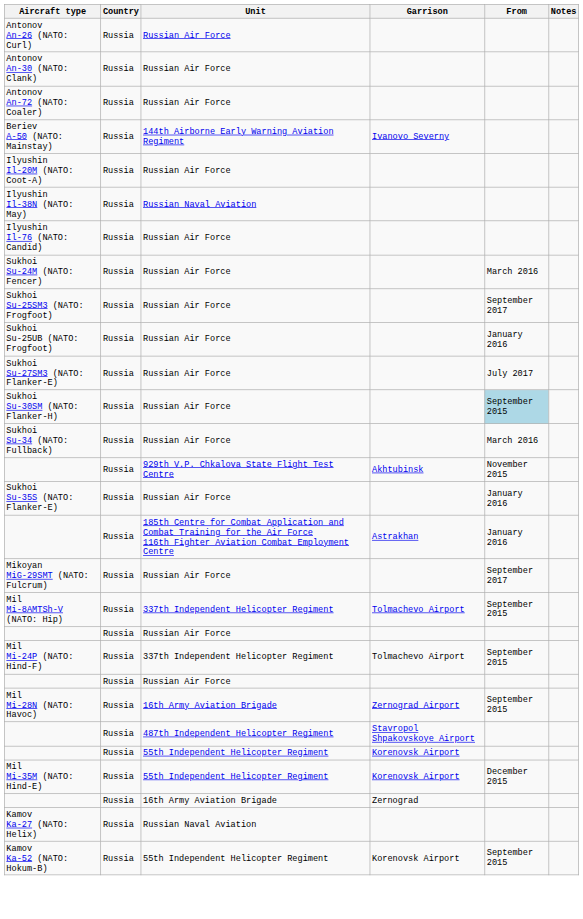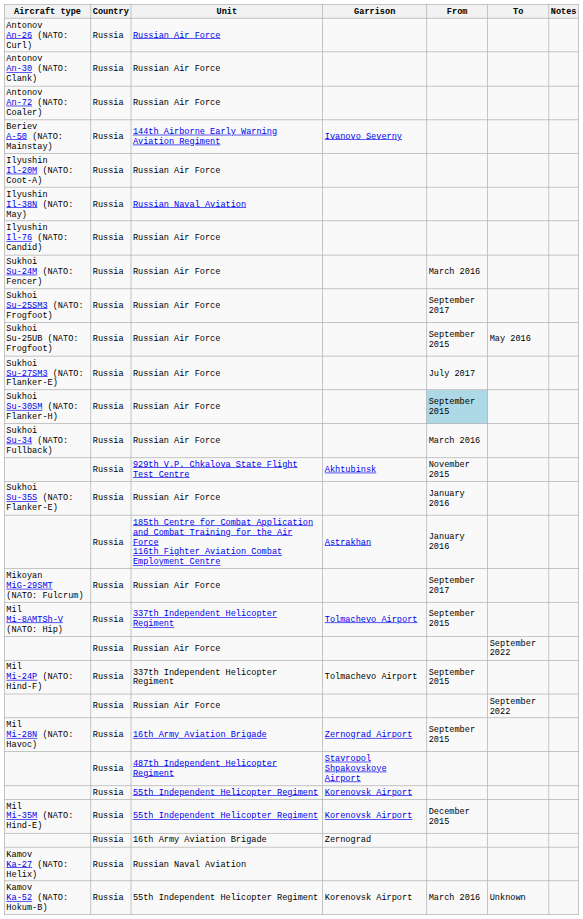 <table class="wikitable">
 <tr>
 <th>Aircraft type</th>
 <th>Country</th>
 <th>Unit</th>
 <th>Garrison</th>
 <th>From</th>
+<th>To</th>
 <th>Notes</th>
 </tr>
 <tr>
 <td>Antonov<br><a href='#'>An-26</a> (NATO: Curl)</td>
 <td>Russia</td>
 <td><a href='#'>Russian Air Force</a></td>
+<td></td>
 <td></td>
 <td></td>
 <td></td>
 </tr>
 <tr>
 <td>Antonov<br><a href='#'>An-30</a> (NATO: Clank)</td>
 <td>Russia</td>
 <td>Russian Air Force</td>
 <td></td>
 <td></td>
 <td></td>
+<td></td>
 </tr>
 <tr>
 <td>Antonov<br><a href='#'>An-72</a> (NATO: Coaler)</td>
 <td>Russia</td>
 <td>Russian Air Force</td>
+<td></td>
 <td></td>
 <td></td>
 <td></td>
 </tr>
 <tr>
 <td>Beriev<br><a href='#'>A-50</a> (NATO: Mainstay)</td>
 <td>Russia</td>
 <td><a href='#'>144th Airborne Early Warning Aviation Regiment</a></td>
 <td><a href='#'>Ivanovo Severny</a></td>
 <td></td>
 <td></td>
+<td></td>
 </tr>
 <tr>
 <td>Ilyushin<br><a href='#'>Il-20M</a> (NATO: Coot-A)</td>
 <td>Russia</td>
 <td>Russian Air Force</td>
+<td></td>
 <td></td>
 <td></td>
 <td></td>
 </tr>
 <tr>
 <td>Ilyushin<br><a href='#'>Il-38N</a> (NATO: May)</td>
 <td>Russia</td>
 <td><a href='#'>Russian Naval Aviation</a></td>
 <td></td>
 <td></td>
 <td></td>
+<td></td>
 </tr>
 <tr>
 <td>Ilyushin<br><a href='#'>Il-76</a> (NATO: Candid)</td>
 <td>Russia</td>
 <td>Russian Air Force</td>
+<td></td>
 <td></td>
 <td></td>
 <td></td>
 </tr>
 <tr>
 <td>Sukhoi<br><a href='#'>Su-24M</a> (NATO: Fencer)</td>
 <td>Russia</td>
 <td>Russian Air Force</td>
 <td></td>
 <td>March 2016</td>
 <td></td>
+<td></td>
 </tr>
 <tr>
 <td>Sukhoi<br><a href='#'>Su-25SM3</a> (NATO: Frogfoot)</td>
 <td>Russia</td>
 <td>Russian Air Force</td>
 <td></td>
 <td>September 2017</td>
 <td></td>
+<td></td>
 </tr>
 <tr>
 <td>Sukhoi<br>Su-25UB (NATO: Frogfoot)</td>
 <td>Russia</td>
 <td>Russian Air Force</td>
 <td></td>
-<td>January 2016</td>
+<td>September 2015</td>
+<td>May 2016</td>
 <td></td>
 </tr>
 <tr>
 <td>Sukhoi<br><a href='#'>Su-27SM3</a> (NATO: Flanker-E)</td>
 <td>Russia</td>
 <td>Russian Air Force</td>
 <td></td>
 <td>July 2017</td>
 <td></td>
+<td></td>
 </tr>
 <tr>
 <td>Sukhoi<br><a href='#'>Su-30SM</a> (NATO: Flanker-H)</td>
 <td>Russia</td>
 <td>Russian Air Force</td>
 <td></td>
 <td style="background: lightblue;">September 2015</td>
+<td></td>
 <td></td>
 </tr>
 <tr>
 <td>Sukhoi<br><a href='#'>Su-34</a> (NATO: Fullback)</td>
 <td>Russia</td>
 <td>Russian Air Force</td>
 <td></td>
 <td>March 2016</td>
 <td></td>
+<td></td>
 </tr>
 <tr>
 <td></td>
 <td>Russia</td>
 <td><a href='#'>929th V.P. Chkalova State Flight Test Centre</a></td>
 <td><a href='#'>Akhtubinsk</a></td>
 <td>November 2015</td>
+<td></td>
 <td></td>
 </tr>
 <tr>
 <td>Sukhoi<br><a href='#'>Su-35S</a> (NATO: Flanker-E)</td>
 <td>Russia</td>
 <td>Russian Air Force</td>
 <td></td>
 <td>January 2016</td>
 <td></td>
+<td></td>
 </tr>
 <tr>
 <td></td>
 <td>Russia</td>
 <td><a href='#'>185th Centre for Combat Application and Combat Training for the Air Force</a><br><a href='#'>116th Fighter Aviation Combat Employment Centre</a></td>
 <td><a href='#'>Astrakhan</a></td>
 <td>January 2016</td>
+<td></td>
 <td></td>
 </tr>
 <tr>
 <td>Mikoyan<br><a href='#'>MiG-29SMT</a> (NATO: Fulcrum)</td>
 <td>Russia</td>
 <td>Russian Air Force</td>
 <td></td>
 <td>September 2017</td>
 <td></td>
+<td></td>
 </tr>
 <tr>
 <td>Mil<br><a href='#'>Mi-8AMTSh-V</a> (NATO: Hip)</td>
 <td>Russia</td>
 <td><a href='#'>337th Independent Helicopter Regiment</a></td>
 <td><a href='#'>Tolmachevo Airport</a></td>
 <td>September 2015</td>
 <td></td>
+<td></td>
 </tr>
 <tr>
 <td></td>
 <td>Russia</td>
 <td>Russian Air Force</td>
 <td></td>
 <td></td>
+<td>September 2022</td>
 <td></td>
 </tr>
 <tr>
 <td>Mil<br><a href='#'>Mi-24P</a> (NATO: Hind-F)</td>
 <td>Russia</td>
 <td>337th Independent Helicopter Regiment</td>
 <td>Tolmachevo Airport</td>
 <td>September 2015</td>
 <td></td>
+<td></td>
 </tr>
 <tr>
 <td></td>
 <td>Russia</td>
 <td>Russian Air Force</td>
 <td></td>
 <td></td>
+<td>September 2022</td>
 <td></td>
 </tr>
 <tr>
 <td>Mil<br><a href='#'>Mi-28N</a> (NATO: Havoc)</td>
 <td>Russia</td>
 <td><a href='#'>16th Army Aviation Brigade</a></td>
 <td><a href='#'>Zernograd Airport</a></td>
 <td>September 2015</td>
 <td></td>
+<td></td>
 </tr>
 <tr>
 <td></td>
 <td>Russia</td>
 <td><a href='#'>487th Independent Helicopter Regiment</a></td>
 <td><a href='#'>Stavropol Shpakovskoye Airport</a></td>
+<td></td>
 <td></td>
 <td></td>
 </tr>
 <tr>
 <td></td>
 <td>Russia</td>
 <td><a href='#'>55th Independent Helicopter Regiment</a></td>
 <td><a href='#'>Korenovsk Airport</a></td>
 <td></td>
 <td></td>
+<td></td>
 </tr>
 <tr>
 <td>Mil<br><a href='#'>Mi-35M</a> (NATO: Hind-E)</td>
 <td>Russia</td>
 <td><a href='#'>55th Independent Helicopter Regiment</a></td>
 <td><a href='#'>Korenovsk Airport</a></td>
 <td>December 2015</td>
 <td></td>
+<td></td>
 </tr>
 <tr>
 <td></td>
 <td>Russia</td>
 <td>16th Army Aviation Brigade</td>
 <td>Zernograd</td>
+<td></td>
 <td></td>
 <td></td>
 </tr>
 <tr>
 <td>Kamov<br><a href='#'>Ka-27</a> (NATO: Helix)</td>
 <td>Russia</td>
 <td>Russian Naval Aviation</td>
 <td></td>
 <td></td>
 <td></td>
+<td></td>
 </tr>
 <tr>
 <td>Kamov<br><a href='#'>Ka-52</a> (NATO: Hokum-B)</td>
 <td>Russia</td>
 <td>55th Independent Helicopter Regiment</td>
 <td>Korenovsk Airport</td>
-<td>September 2015</td>
+<td>March 2016</td>
+<td>Unknown</td>
 <td></td>
 </tr>
 </table>
